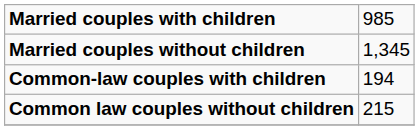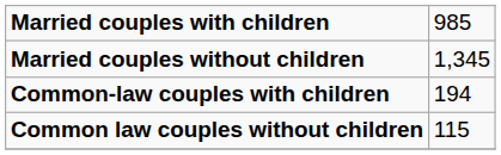 <table class="wikitable">
 <tr>
 <td><strong>Married couples with children</strong></td>
 <td>985</td>
 </tr>
 <tr>
 <td><strong>Married couples without children</strong></td>
 <td>1,345</td>
 </tr>
 <tr>
 <td><strong>Common-law couples with children</strong></td>
 <td>194</td>
 </tr>
 <tr>
 <td><strong>Common law couples without children</strong></td>
-<td>215</td>
+<td>115</td>
 </tr>
 <tr>
 </tr>
 </table>
